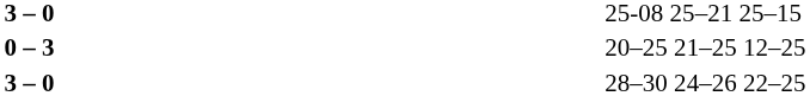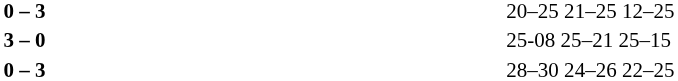 <table width=100% cellspacing=1>
 <tr>
 <th width=20%></th>
 <th width=12%></th>
 <th width=20%></th>
 <th width=33%></th>
+<td></td>
+</tr>
+<tr style=font-size:90%>
+<td align=right></td>
+<td align=center><strong>0 – 3</strong></td>
+<td><strong></strong></td>
+<td>20–25 21–25 12–25</td>
 <td></td>
 </tr>
 <tr style=font-size:90%>
 <td align=right><strong></strong></td>
 <td align=center><strong>3 – 0</strong></td>
 <td></td>
 <td>25-08 25–21 25–15</td>
 <td></td>
 </tr>
 <tr style=font-size:90%>
 <td align=right></td>
 <td align=center><strong>0 – 3</strong></td>
 <td><strong></strong></td>
-<td>20–25 21–25 12–25</td>
-<td></td>
-</tr>
-<tr style=font-size:90%>
-<td align=right></td>
-<td align=center><strong>3 – 0</strong></td>
-<td><strong></strong></td>
 <td>28–30 24–26 22–25</td>
 </tr>
 </table>
